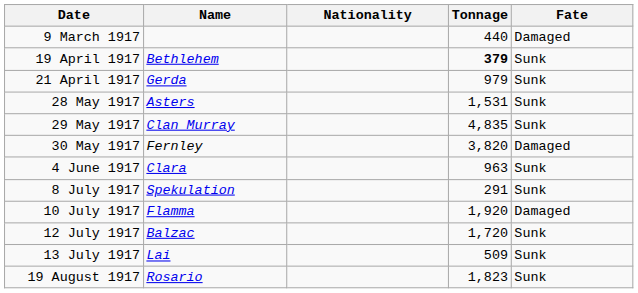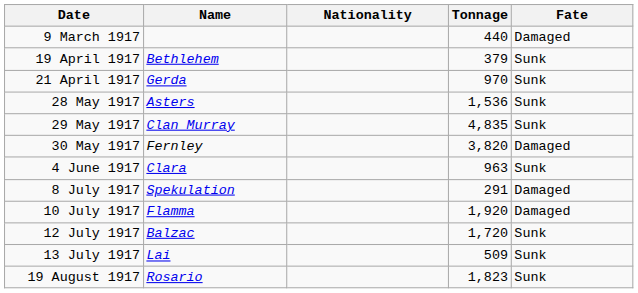 <table class="wikitable sortable">
 <tr>
 <th width="140px">Date</th>
 <th width="140px">Name</th>
 <th width="160px">Nationality</th>
 <th width="25px">Tonnage</th>
 <th width="120px">Fate</th>
 </tr>
 <tr>
 <td align="right">9 March 1917</td>
 <td align="left"></td>
 <td align="left"></td>
 <td align="right">440</td>
 <td align="left">Damaged</td>
 </tr>
 <tr>
 <td align="right">19 April 1917</td>
 <td align="left"><a href='#'><em>Bethlehem</em></a></td>
 <td align="left"></td>
-<td align="right"><strong>379</strong></td>
+<td align="right">379</td>
 <td align="left">Sunk</td>
 </tr>
 <tr>
 <td align="right">21 April 1917</td>
 <td align="left"><a href='#'><em>Gerda</em></a></td>
 <td align="left"></td>
-<td align="right">979</td>
+<td align="right">970</td>
 <td align="left">Sunk</td>
 </tr>
 <tr>
 <td align="right">28 May 1917</td>
 <td align="left"><a href='#'><em>Asters</em></a></td>
 <td align="left"></td>
-<td align="right">1,531</td>
+<td align="right">1,536</td>
 <td align="left">Sunk</td>
 </tr>
 <tr>
 <td align="right">29 May 1917</td>
 <td align="left"><a href='#'><em>Clan Murray</em></a></td>
 <td align="left"></td>
 <td align="right">4,835</td>
 <td align="left">Sunk</td>
 </tr>
 <tr>
 <td align="right">30 May 1917</td>
 <td align="left"><em>Fernley</em></td>
 <td align="left"></td>
 <td align="right">3,820</td>
 <td align="left">Damaged</td>
 </tr>
 <tr>
 <td align="right">4 June 1917</td>
 <td align="left"><a href='#'><em>Clara</em></a></td>
 <td align="left"></td>
 <td align="right">963</td>
 <td align="left">Sunk</td>
 </tr>
 <tr>
 <td align="right">8 July 1917</td>
 <td align="left"><a href='#'><em>Spekulation</em></a></td>
 <td align="left"></td>
 <td align="right">291</td>
-<td align="left">Sunk</td>
+<td align="left">Damaged</td>
 </tr>
 <tr>
 <td align="right">10 July 1917</td>
 <td align="left"><a href='#'><em>Flamma</em></a></td>
 <td align="left"></td>
 <td align="right">1,920</td>
 <td align="left">Damaged</td>
 </tr>
 <tr>
 <td align="right">12 July 1917</td>
 <td align="left"><a href='#'><em>Balzac</em></a></td>
 <td align="left"></td>
 <td align="right">1,720</td>
 <td align="left">Sunk</td>
 </tr>
 <tr>
 <td align="right">13 July 1917</td>
 <td align="left"><a href='#'><em>Lai</em></a></td>
 <td align="left"></td>
 <td align="right">509</td>
 <td align="left">Sunk</td>
 </tr>
 <tr>
 <td align="right">19 August 1917</td>
 <td align="left"><a href='#'><em>Rosario</em></a></td>
 <td align="left"></td>
 <td align="right">1,823</td>
 <td align="left">Sunk</td>
 </tr>
 </table>
